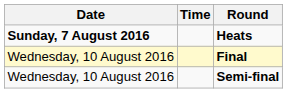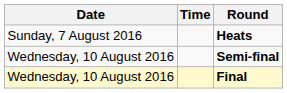 <table class="wikitable">
 <tr>
 <th>Date</th>
 <th>Time</th>
 <th>Round</th>
 </tr>
 <tr>
-<td><strong>Sunday, 7 August 2016</strong></td>
+<td>Sunday, 7 August 2016</td>
 <td></td>
 <td><strong>Heats</strong></td>
+</tr>
+<tr>
+<td>Wednesday, 10 August 2016</td>
+<td></td>
+<td><strong>Semi-final</strong></td>
 </tr>
 <tr style=background:lemonchiffon>
 <td>Wednesday, 10 August 2016</td>
 <td></td>
 <td><strong>Final</strong></td>
 </tr>
-<tr>
-<td>Wednesday, 10 August 2016</td>
-<td></td>
-<td><strong>Semi-final</strong></td>
-</tr>
 </table>
